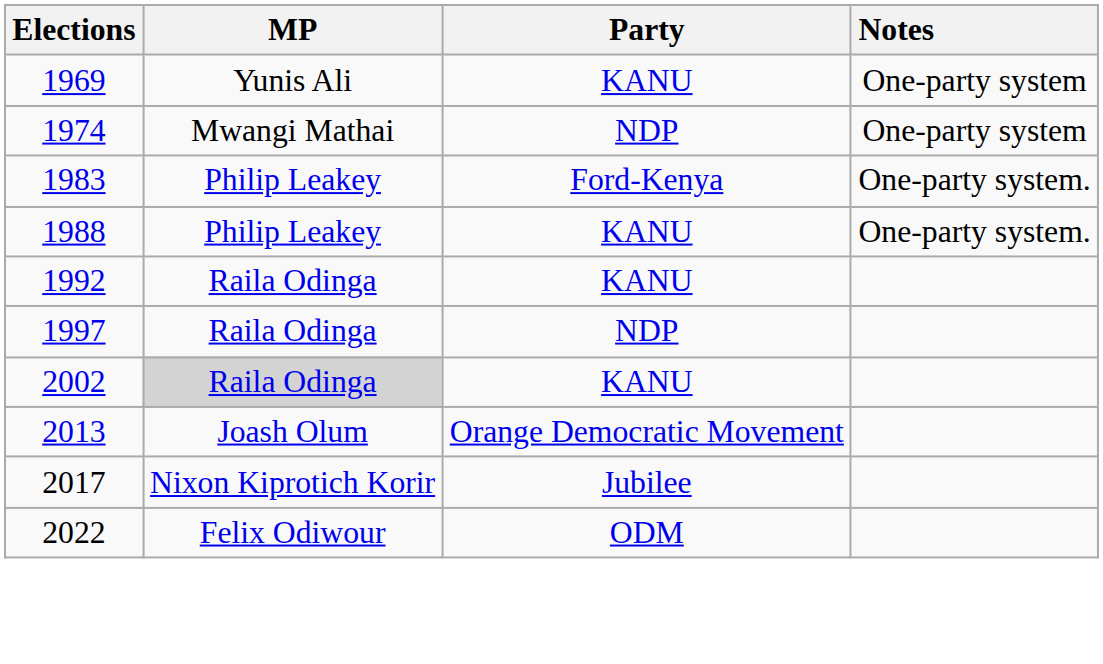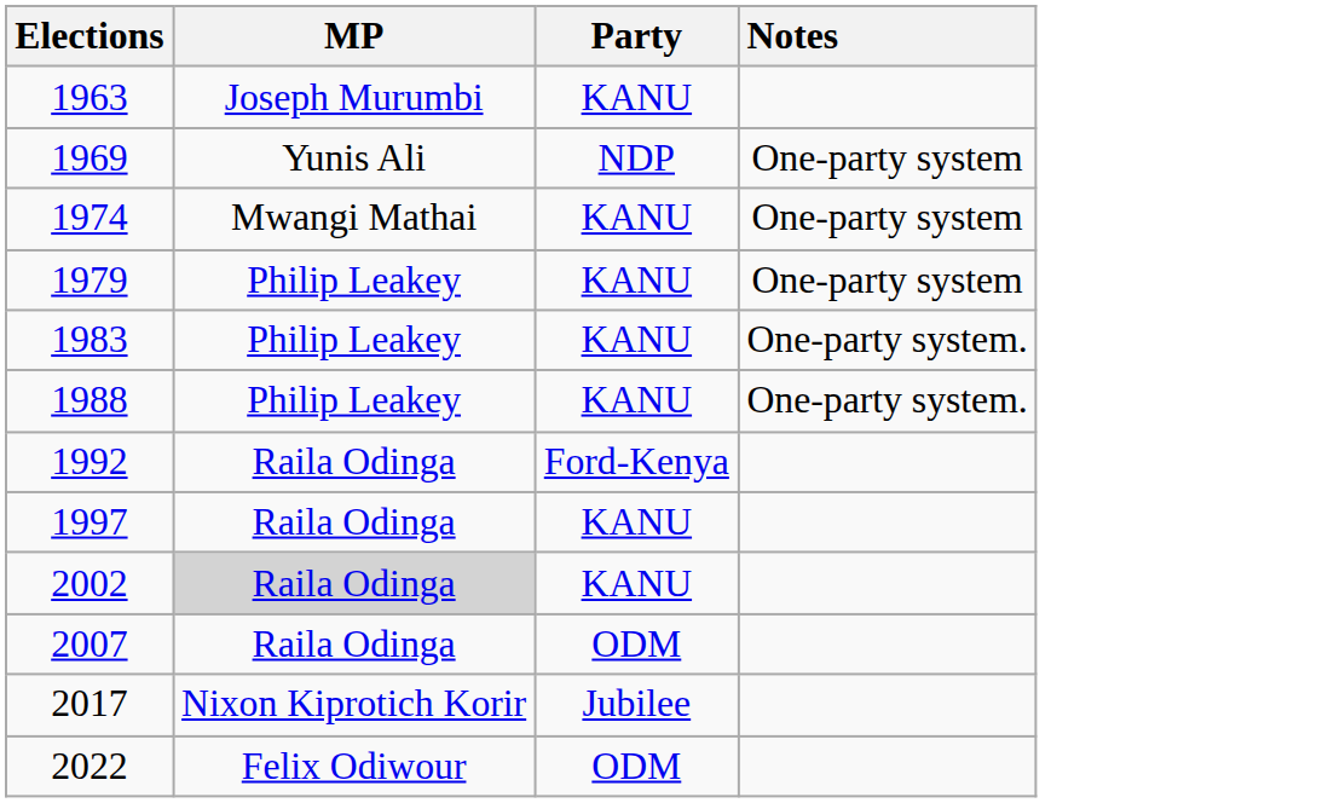 <table class="wikitable plainrowheaders" style="text-align:center;">
 <tr>
 <th scope="col">Elections</th>
 <th scope="col">MP</th>
 <th scope="col">Party</th>
 <th scope="col" style="text-align:left;">Notes</th>
 </tr>
 <tr>
+<td scope="row"><a href='#'>1963</a></td>
+<td><a href='#'>Joseph Murumbi</a></td>
+<td><a href='#'>KANU</a></td>
+<td></td>
+</tr>
+<tr>
 <td scope="row"><a href='#'>1969</a></td>
 <td>Yunis Ali</td>
-<td><a href='#'>KANU</a></td>
+<td><a href='#'>NDP</a></td>
 <td>One-party system</td>
 </tr>
 <tr>
 <td scope="row"><a href='#'>1974</a></td>
 <td>Mwangi Mathai</td>
-<td><a href='#'>NDP</a></td>
+<td><a href='#'>KANU</a></td>
+<td>One-party system</td>
+</tr>
+<tr>
+<td scope="row"><a href='#'>1979</a></td>
+<td><a href='#'>Philip Leakey</a></td>
+<td><a href='#'>KANU</a></td>
 <td>One-party system</td>
 </tr>
 <tr>
 <td scope="row"><a href='#'>1983</a></td>
 <td><a href='#'>Philip Leakey</a></td>
-<td><a href='#'>Ford-Kenya</a></td>
+<td><a href='#'>KANU</a></td>
 <td>One-party system.</td>
 </tr>
 <tr>
 <td scope="row"><a href='#'>1988</a></td>
 <td><a href='#'>Philip Leakey</a></td>
 <td><a href='#'>KANU</a></td>
 <td>One-party system.</td>
 </tr>
 <tr>
 <td scope="row"><a href='#'>1992</a></td>
 <td><a href='#'>Raila Odinga</a></td>
-<td><a href='#'>KANU</a></td>
+<td><a href='#'>Ford-Kenya</a></td>
 <td></td>
 </tr>
 <tr>
 <td scope="row"><a href='#'>1997</a></td>
 <td><a href='#'>Raila Odinga</a></td>
-<td><a href='#'>NDP</a></td>
+<td><a href='#'>KANU</a></td>
 <td></td>
 </tr>
 <tr>
 <td scope="row"><a href='#'>2002</a></td>
 <td style="background: lightgrey;"><a href='#'>Raila Odinga</a></td>
 <td><a href='#'>KANU</a></td>
 <td></td>
 </tr>
 <tr>
-<td scope="row"><a href='#'>2013</a></td>
-<td><a href='#'>Joash Olum</a></td>
-<td><a href='#'>Orange Democratic Movement</a></td>
+<td scope="row"><a href='#'>2007</a></td>
+<td><a href='#'>Raila Odinga</a></td>
+<td><a href='#'>ODM</a></td>
 <td></td>
 </tr>
 <tr>
 <td scope="row">2017</td>
 <td><a href='#'>Nixon Kiprotich Korir</a></td>
 <td><a href='#'>Jubilee</a></td>
 <td></td>
 </tr>
 <tr>
 <td scope="row">2022</td>
 <td><a href='#'>Felix Odiwour</a></td>
 <td><a href='#'>ODM</a></td>
 <td></td>
 </tr>
 </table>
